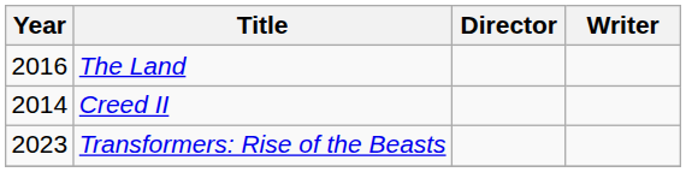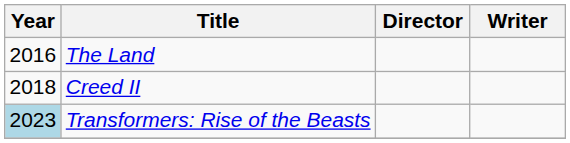 <table class="wikitable">
 <tr>
 <th>Year</th>
 <th>Title</th>
 <th width=65>Director</th>
 <th width=65>Writer</th>
 </tr>
 <tr>
 <td>2016</td>
 <td style="text-align:left;"><em><a href='#'>The Land</a></em></td>
 <td></td>
 <td></td>
 </tr>
 <tr>
-<td>2014</td>
+<td>2018</td>
 <td><em><a href='#'>Creed II</a></em></td>
 <td></td>
 <td></td>
 </tr>
 <tr>
-<td>2023</td>
+<td style="background: lightblue;">2023</td>
 <td><em><a href='#'>Transformers: Rise of the Beasts</a></em></td>
 <td></td>
 <td></td>
 </tr>
 <tr>
 </tr>
 </table>
